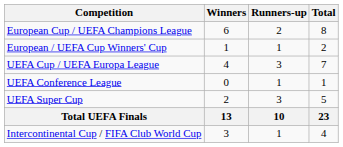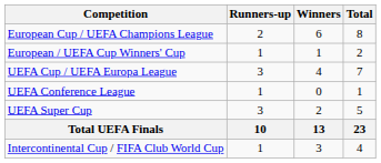 <table class="wikitable sortable">
 <tr>
 <th>Competition</th>
+<th>Runners-up</th>
 <th>Winners</th>
-<th>Runners-up</th>
 <th>Total</th>
 </tr>
 <tr>
 <td><a href='#'>European Cup / UEFA Champions League</a></td>
+<td align=center>2</td>
 <td align=center>6</td>
-<td align=center>2</td>
 <td align=center>8</td>
 </tr>
 <tr>
 <td><a href='#'>European / UEFA Cup Winners' Cup</a></td>
 <td align=center>1</td>
 <td align=center>1</td>
 <td align=center>2</td>
 </tr>
 <tr>
 <td><a href='#'>UEFA Cup / UEFA Europa League</a></td>
+<td align=center>3</td>
 <td align=center>4</td>
-<td align=center>3</td>
 <td align=center>7</td>
 </tr>
 <tr>
 <td><a href='#'>UEFA Conference League</a></td>
+<td align=center>1</td>
 <td align=center>0</td>
-<td align=center>1</td>
 <td align=center>1</td>
 </tr>
 <tr>
 <td><a href='#'>UEFA Super Cup</a></td>
+<td align=center>3</td>
 <td align=center>2</td>
-<td align=center>3</td>
 <td align=center>5</td>
 </tr>
 <tr>
 <th align=left>Total UEFA Finals</th>
+<th>10</th>
 <th>13</th>
-<th>10</th>
 <th>23</th>
 </tr>
 <tr>
 <td><a href='#'>Intercontinental Cup</a> / <a href='#'>FIFA Club World Cup</a></td>
+<td align=center>1</td>
 <td align=center>3</td>
-<td align=center>1</td>
 <td align=center>4</td>
 </tr>
 </table>
